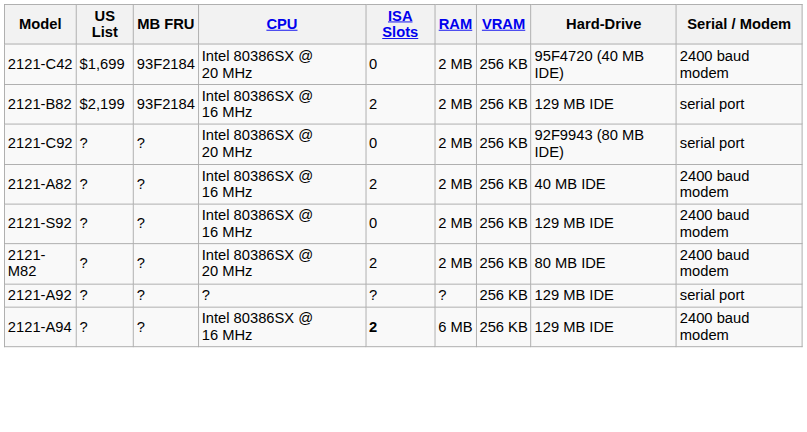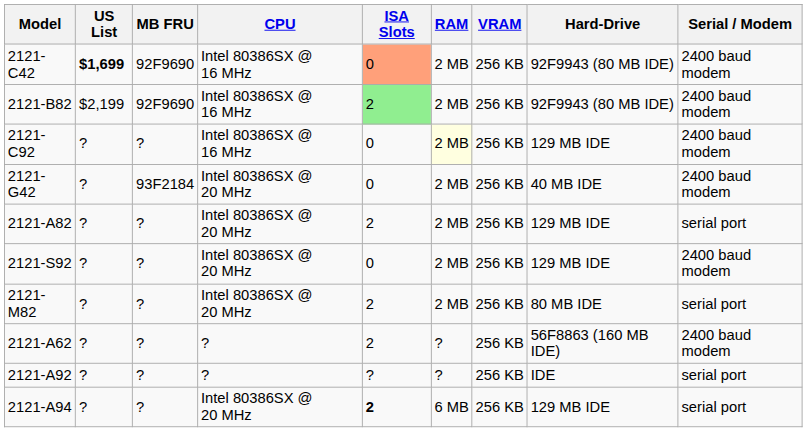 <table class="wikitable">
 <tr>
 <th>Model</th>
 <th>US List</th>
 <th>MB FRU</th>
 <th><a href='#'>CPU</a></th>
 <th><a href='#'>ISA Slots</a></th>
 <th><a href='#'>RAM</a></th>
 <th><a href='#'>VRAM</a></th>
 <th>Hard-Drive</th>
 <th>Serial / Modem</th>
 </tr>
 <tr>
 <td>2121-C42</td>
-<td>$1,699</td>
+<td><strong>$1,699</strong></td>
+<td>92F9690</td>
+<td>Intel 80386SX @ 16 MHz</td>
+<td style="background: lightsalmon;">0</td>
+<td>2 MB</td>
+<td>256 KB</td>
+<td>92F9943 (80 MB IDE)</td>
+<td>2400 baud modem</td>
+</tr>
+<tr>
+<td>2121-B82</td>
+<td>$2,199</td>
+<td>92F9690</td>
+<td>Intel 80386SX @ 16 MHz</td>
+<td style="background: lightgreen;">2</td>
+<td>2 MB</td>
+<td>256 KB</td>
+<td>92F9943 (80 MB IDE)</td>
+<td>2400 baud modem</td>
+</tr>
+<tr>
+<td>2121-C92</td>
+<td>?</td>
+<td>?</td>
+<td>Intel 80386SX @ 16 MHz</td>
+<td>0</td>
+<td style="background: lightyellow;">2 MB</td>
+<td>256 KB</td>
+<td>129 MB IDE</td>
+<td>2400 baud modem</td>
+</tr>
+<tr>
+<td>2121-G42</td>
+<td>?</td>
 <td>93F2184</td>
 <td>Intel 80386SX @ 20 MHz</td>
 <td>0</td>
 <td>2 MB</td>
 <td>256 KB</td>
-<td>95F4720 (40 MB IDE)</td>
+<td>40 MB IDE</td>
 <td>2400 baud modem</td>
 </tr>
 <tr>
-<td>2121-B82</td>
-<td>$2,199</td>
-<td>93F2184</td>
-<td>Intel 80386SX @ 16 MHz</td>
+<td>2121-A82</td>
+<td>?</td>
+<td>?</td>
+<td>Intel 80386SX @ 20 MHz</td>
 <td>2</td>
 <td>2 MB</td>
 <td>256 KB</td>
 <td>129 MB IDE</td>
 <td>serial port</td>
 </tr>
 <tr>
-<td>2121-C92</td>
+<td>2121-S92</td>
 <td>?</td>
 <td>?</td>
 <td>Intel 80386SX @ 20 MHz</td>
-<td>0</td>
-<td>2 MB</td>
-<td>256 KB</td>
-<td>92F9943 (80 MB IDE)</td>
-<td>serial port</td>
-</tr>
-<tr>
-<td>2121-A82</td>
-<td>?</td>
-<td>?</td>
-<td>Intel 80386SX @ 16 MHz</td>
-<td>2</td>
-<td>2 MB</td>
-<td>256 KB</td>
-<td>40 MB IDE</td>
-<td>2400 baud modem</td>
-</tr>
-<tr>
-<td>2121-S92</td>
-<td>?</td>
-<td>?</td>
-<td>Intel 80386SX @ 16 MHz</td>
 <td>0</td>
 <td>2 MB</td>
 <td>256 KB</td>
 <td>129 MB IDE</td>
 <td>2400 baud modem</td>
 </tr>
 <tr>
 <td>2121-M82</td>
 <td>?</td>
 <td>?</td>
 <td>Intel 80386SX @ 20 MHz</td>
 <td>2</td>
 <td>2 MB</td>
 <td>256 KB</td>
 <td>80 MB IDE</td>
+<td>serial port</td>
+</tr>
+<tr>
+<td>2121-A62</td>
+<td>?</td>
+<td>?</td>
+<td>?</td>
+<td>2</td>
+<td>?</td>
+<td>256 KB</td>
+<td>56F8863 (160 MB IDE)</td>
 <td>2400 baud modem</td>
 </tr>
 <tr>
 <td>2121-A92</td>
 <td>?</td>
 <td>?</td>
 <td>?</td>
 <td>?</td>
 <td>?</td>
 <td>256 KB</td>
-<td>129 MB IDE</td>
+<td>IDE</td>
 <td>serial port</td>
 </tr>
 <tr>
 <td>2121-A94</td>
 <td>?</td>
 <td>?</td>
-<td>Intel 80386SX @ 16 MHz</td>
+<td>Intel 80386SX @ 20 MHz</td>
 <td><strong>2</strong></td>
 <td>6 MB</td>
 <td>256 KB</td>
 <td>129 MB IDE</td>
-<td>2400 baud modem</td>
+<td>serial port</td>
 </tr>
 </table>
